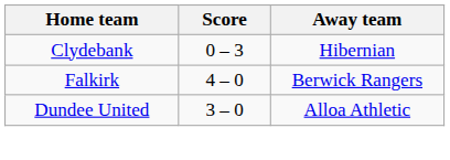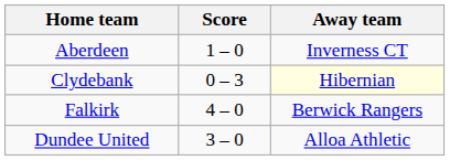 <table class="wikitable" style="text-align: center">
 <tr>
 <th width=140>Home team</th>
 <th width=70>Score</th>
 <th width=140>Away team</th>
 </tr>
 <tr>
+<td><a href='#'>Aberdeen</a></td>
+<td>1 – 0</td>
+<td><a href='#'>Inverness CT</a></td>
+</tr>
+<tr>
 <td><a href='#'>Clydebank</a></td>
 <td>0 – 3</td>
-<td><a href='#'>Hibernian</a></td>
+<td style="background: lightyellow;"><a href='#'>Hibernian</a></td>
 </tr>
 <tr>
 <td><a href='#'>Falkirk</a></td>
 <td>4 – 0</td>
 <td><a href='#'>Berwick Rangers</a></td>
 </tr>
 <tr>
 <td><a href='#'>Dundee United</a></td>
 <td>3 – 0</td>
 <td><a href='#'>Alloa Athletic</a></td>
 </tr>
 </table>
